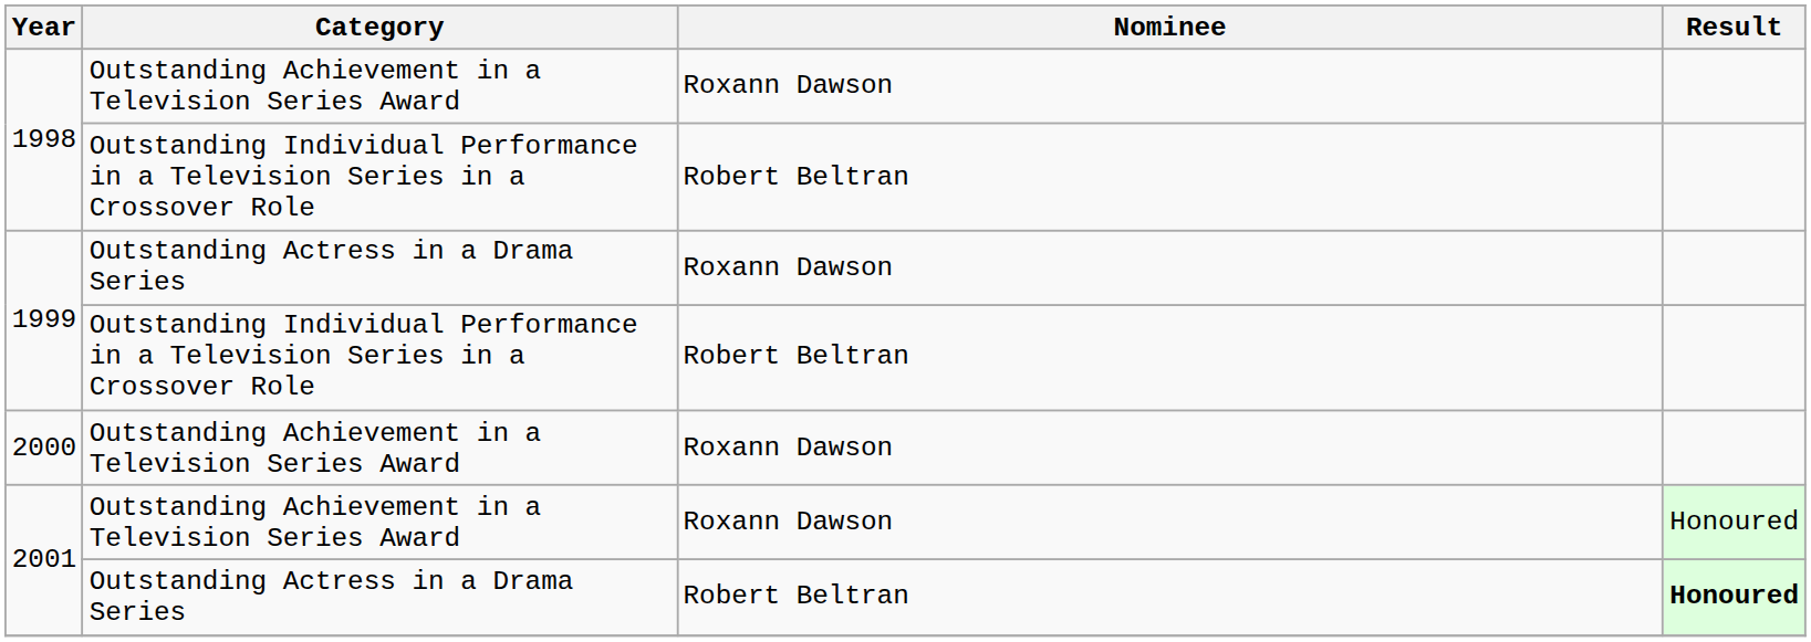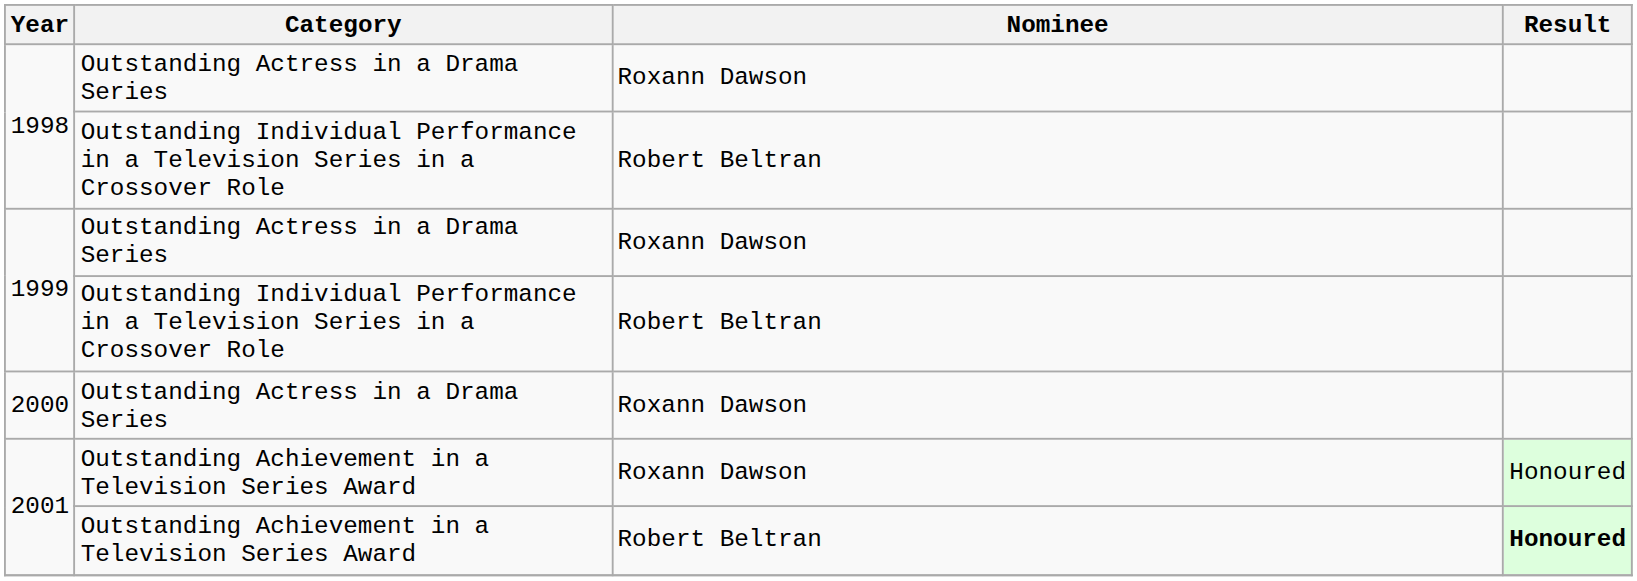 <table class="wikitable">
 <tr>
 <th width="3.5%">Year</th>
 <th width="33%">Category</th>
 <th widthe="42%">Nominee</th>
 <th width="3.5%">Result</th>
 </tr>
 <tr>
 <td rowspan="2">1998</td>
-<td>Outstanding Achievement in a Television Series Award</td>
+<td>Outstanding Actress in a Drama Series</td>
 <td>Roxann Dawson</td>
 <td></td>
 </tr>
 <tr>
 <td>Outstanding Individual Performance in a Television Series in a Crossover Role</td>
 <td>Robert Beltran</td>
 <td></td>
 </tr>
 <tr>
 <td rowspan="2">1999</td>
 <td>Outstanding Actress in a Drama Series</td>
 <td>Roxann Dawson</td>
 <td></td>
 </tr>
 <tr>
 <td>Outstanding Individual Performance in a Television Series in a Crossover Role</td>
 <td>Robert Beltran</td>
 <td></td>
 </tr>
 <tr>
 <td>2000</td>
-<td>Outstanding Achievement in a Television Series Award</td>
+<td>Outstanding Actress in a Drama Series</td>
 <td>Roxann Dawson</td>
 <td></td>
 </tr>
 <tr>
 <td rowspan="2">2001</td>
 <td>Outstanding Achievement in a Television Series Award</td>
 <td>Roxann Dawson</td>
 <td style="background: #ddffdd" align=center>Honoured</td>
 </tr>
 <tr>
-<td>Outstanding Actress in a Drama Series</td>
+<td>Outstanding Achievement in a Television Series Award</td>
 <td>Robert Beltran</td>
 <td style="background: #ddffdd" align=center><strong>Honoured</strong></td>
 </tr>
 <tr>
 </tr>
 </table>
